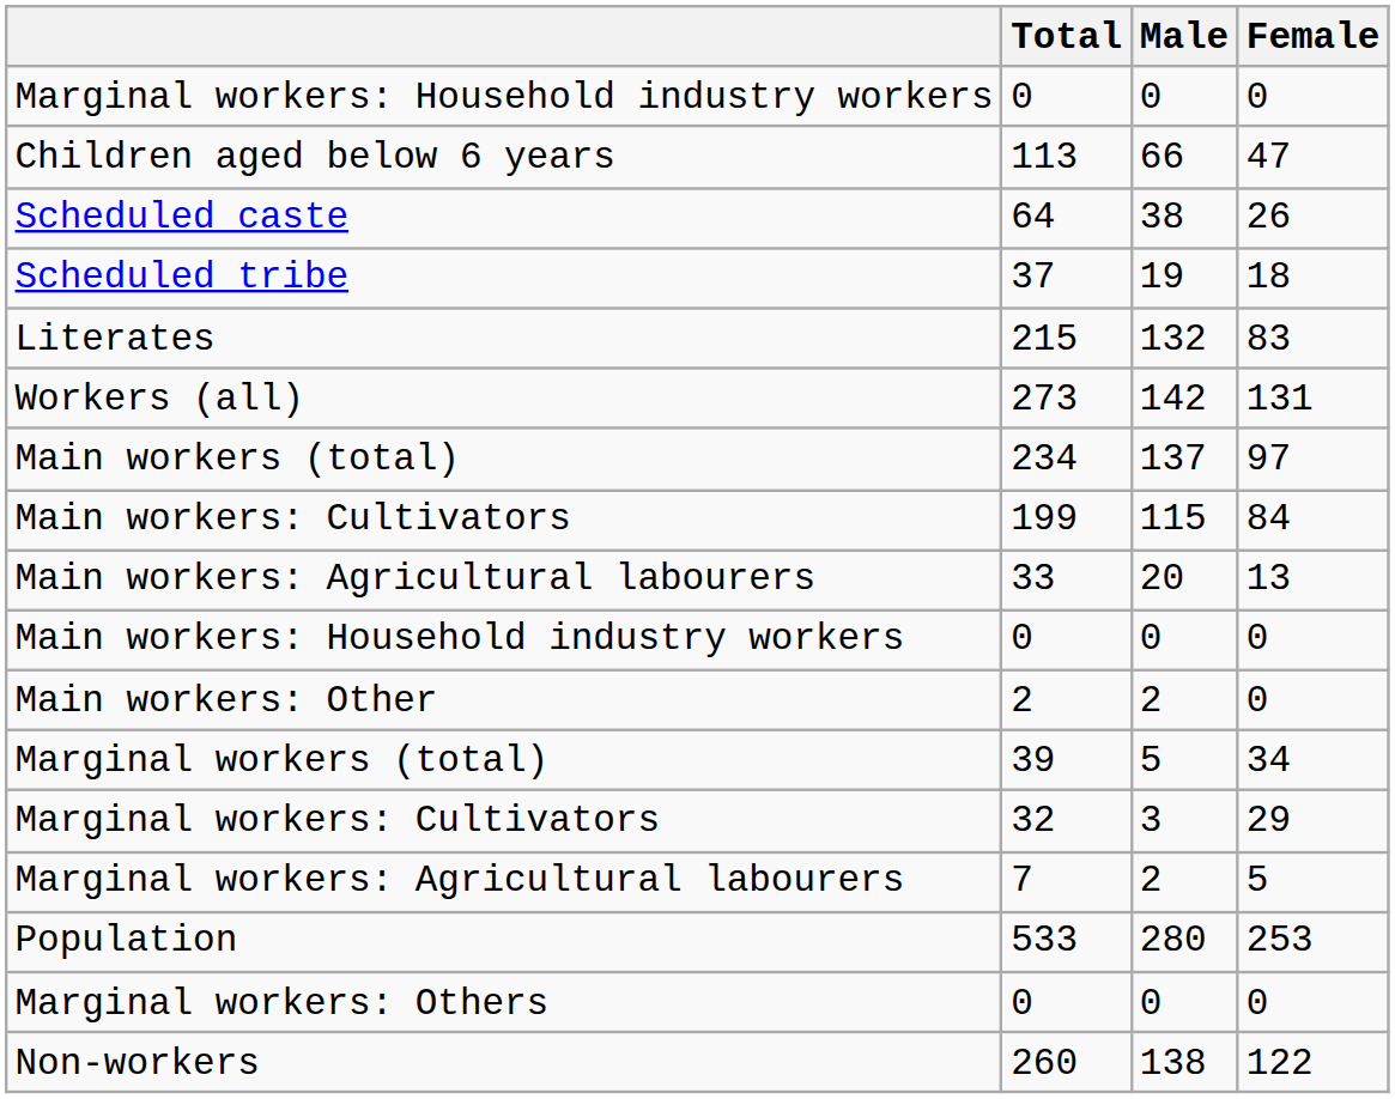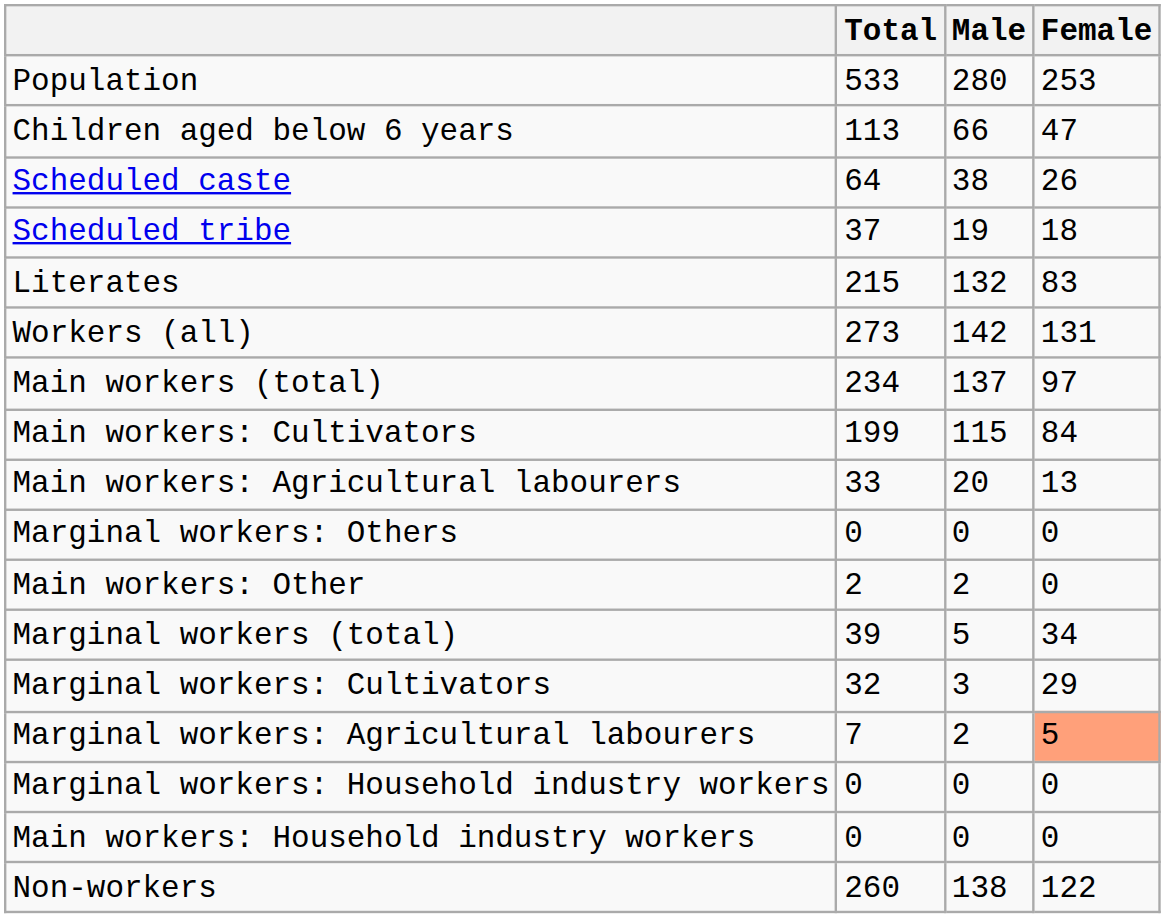 <table class="wikitable sortable">
 <tr>
 <th></th>
 <th>Total</th>
 <th>Male</th>
 <th>Female</th>
 </tr>
 <tr>
-<td>Marginal workers: Household industry workers</td>
-<td>0</td>
-<td>0</td>
-<td>0</td>
+<td>Population</td>
+<td>533</td>
+<td>280</td>
+<td>253</td>
 </tr>
 <tr>
 <td>Children aged below 6 years</td>
 <td>113</td>
 <td>66</td>
 <td>47</td>
 </tr>
 <tr>
 <td><a href='#'>Scheduled caste</a></td>
 <td>64</td>
 <td>38</td>
 <td>26</td>
 </tr>
 <tr>
 <td><a href='#'>Scheduled tribe</a></td>
 <td>37</td>
 <td>19</td>
 <td>18</td>
 </tr>
 <tr>
 <td>Literates</td>
 <td>215</td>
 <td>132</td>
 <td>83</td>
 </tr>
 <tr>
 <td>Workers (all)</td>
 <td>273</td>
 <td>142</td>
 <td>131</td>
 </tr>
 <tr>
 <td>Main workers (total)</td>
 <td>234</td>
 <td>137</td>
 <td>97</td>
 </tr>
 <tr>
 <td>Main workers: Cultivators</td>
 <td>199</td>
 <td>115</td>
 <td>84</td>
 </tr>
 <tr>
 <td>Main workers: Agricultural labourers</td>
 <td>33</td>
 <td>20</td>
 <td>13</td>
 </tr>
 <tr>
-<td>Main workers: Household industry workers</td>
+<td>Marginal workers: Others</td>
 <td>0</td>
 <td>0</td>
 <td>0</td>
 </tr>
 <tr>
 <td>Main workers: Other</td>
 <td>2</td>
 <td>2</td>
 <td>0</td>
 </tr>
 <tr>
 <td>Marginal workers (total)</td>
 <td>39</td>
 <td>5</td>
 <td>34</td>
 </tr>
 <tr>
 <td>Marginal workers: Cultivators</td>
 <td>32</td>
 <td>3</td>
 <td>29</td>
 </tr>
 <tr>
 <td>Marginal workers: Agricultural labourers</td>
 <td>7</td>
 <td>2</td>
-<td>5</td>
+<td style="background: lightsalmon;">5</td>
 </tr>
 <tr>
-<td>Population</td>
-<td>533</td>
-<td>280</td>
-<td>253</td>
+<td>Marginal workers: Household industry workers</td>
+<td>0</td>
+<td>0</td>
+<td>0</td>
 </tr>
 <tr>
-<td>Marginal workers: Others</td>
+<td>Main workers: Household industry workers</td>
 <td>0</td>
 <td>0</td>
 <td>0</td>
 </tr>
 <tr>
 <td>Non-workers</td>
 <td>260</td>
 <td>138</td>
 <td>122</td>
 </tr>
 </table>
